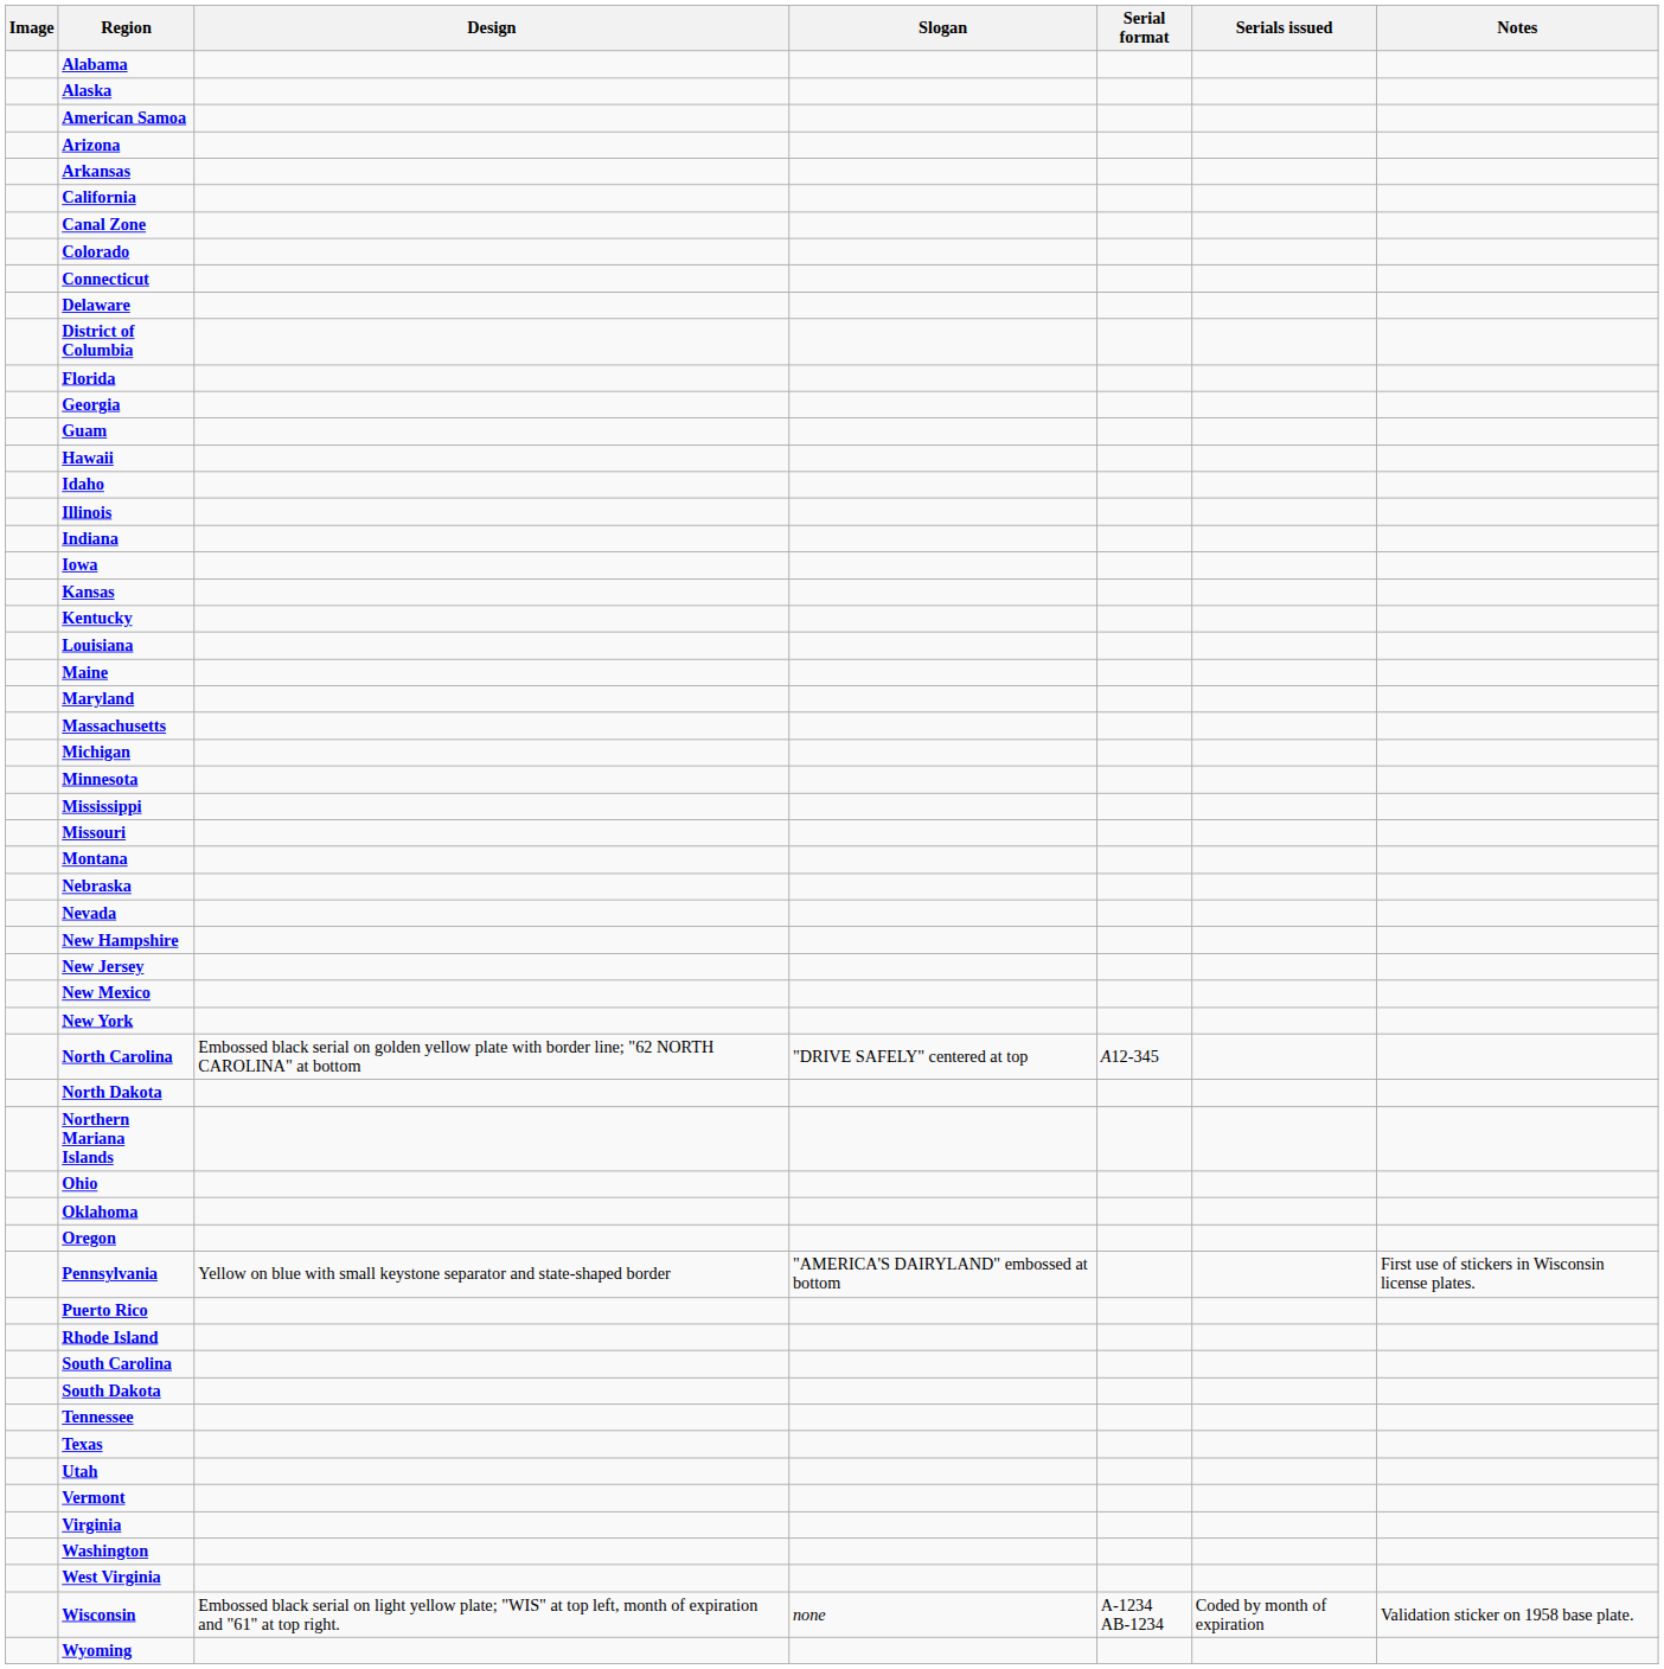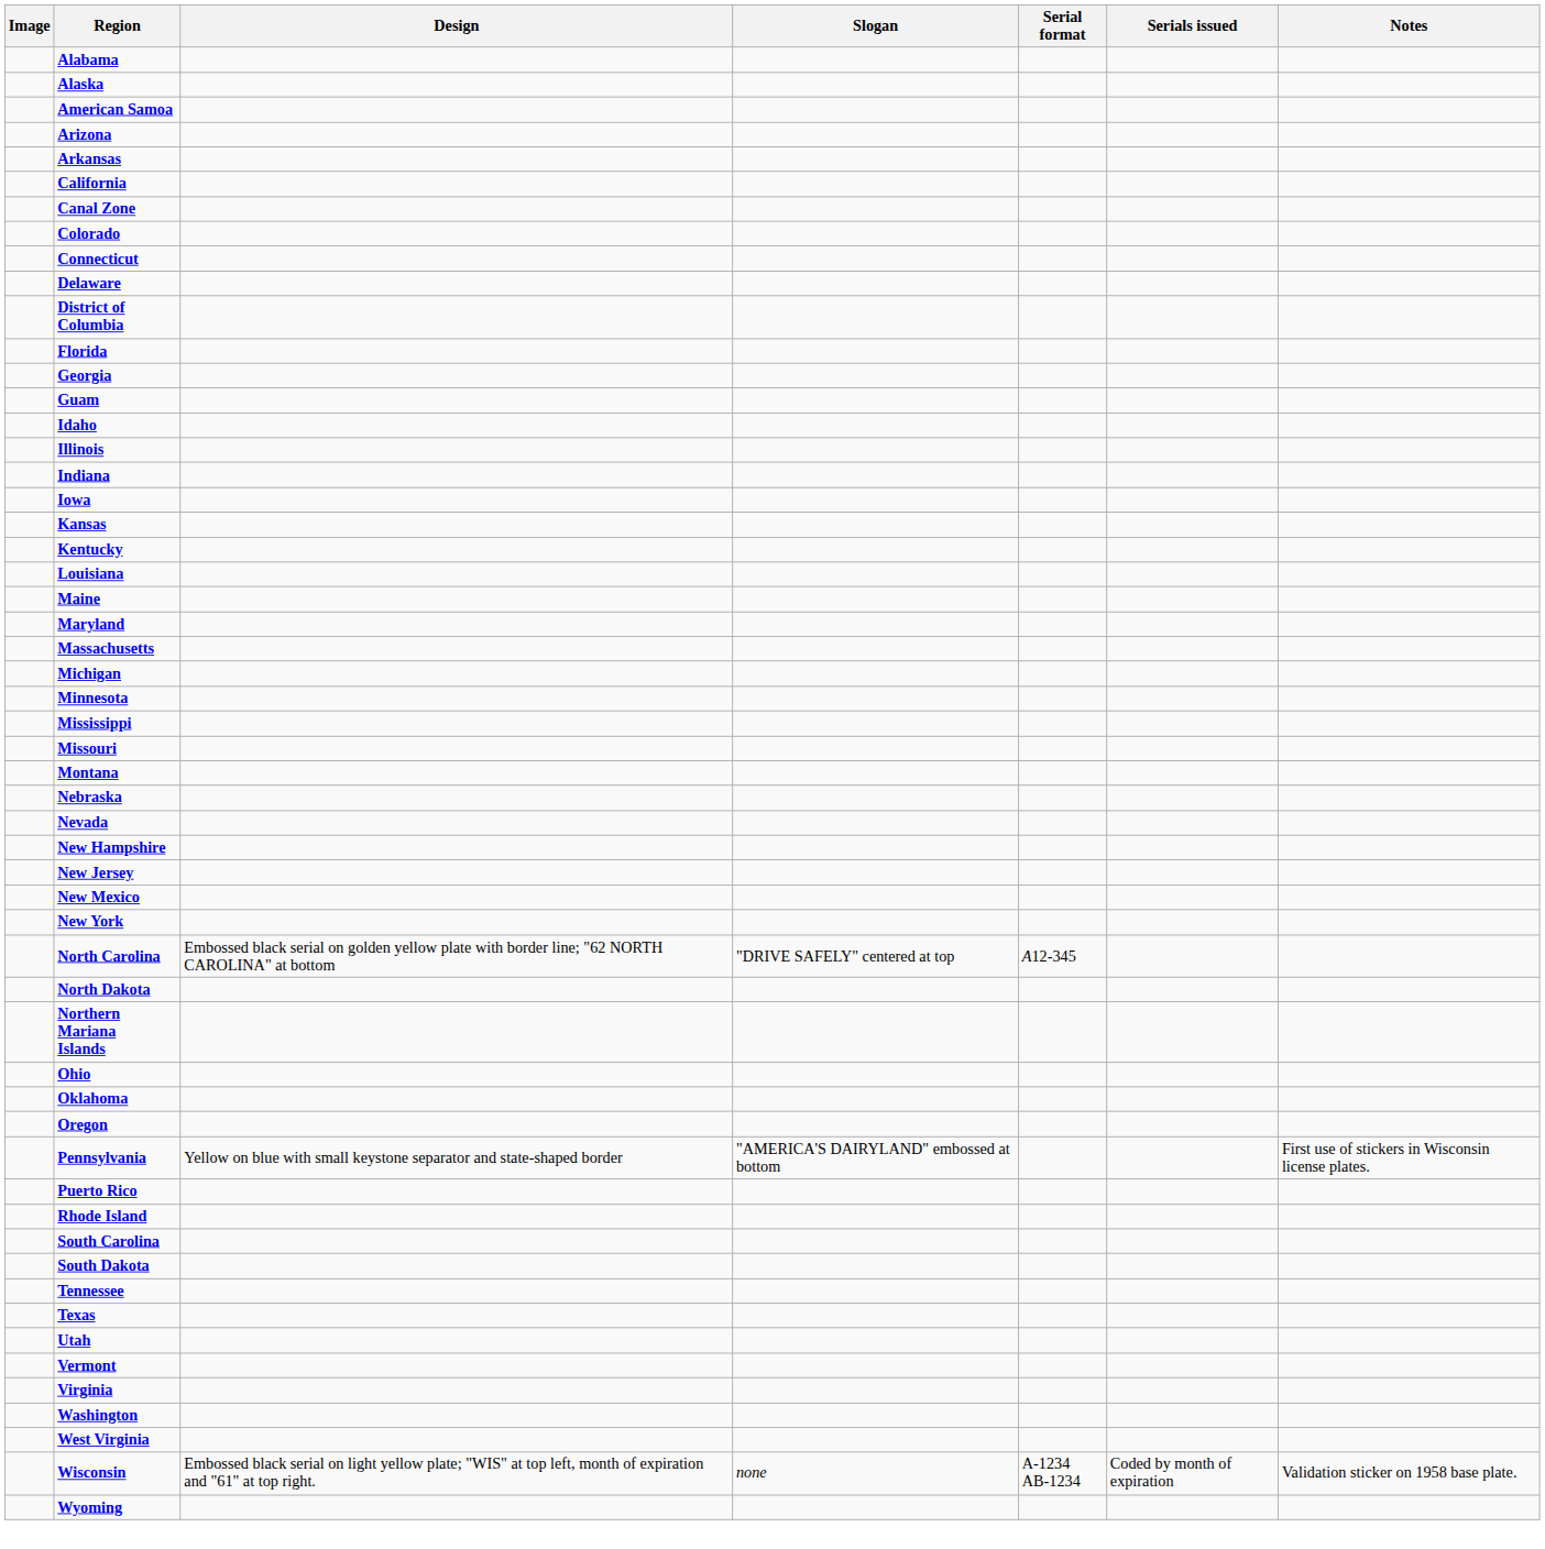 <table class="wikitable">
 <tr>
 <th>Image</th>
 <th>Region</th>
 <th>Design</th>
 <th>Slogan</th>
 <th>Serial format</th>
 <th>Serials issued</th>
 <th>Notes</th>
 </tr>
 <tr>
 <td></td>
 <td><strong><a href='#'>Alabama</a></strong></td>
 <td></td>
 <td></td>
 <td></td>
 <td></td>
 <td></td>
 </tr>
 <tr>
 <td></td>
 <td><strong><a href='#'>Alaska</a></strong></td>
 <td></td>
 <td></td>
 <td></td>
 <td></td>
 <td></td>
 </tr>
 <tr>
 <td></td>
 <td><strong><a href='#'>American Samoa</a></strong></td>
 <td></td>
 <td></td>
 <td></td>
 <td></td>
 <td></td>
 </tr>
 <tr>
 <td></td>
 <td><strong><a href='#'>Arizona</a></strong></td>
 <td></td>
 <td></td>
 <td></td>
 <td></td>
 <td></td>
 </tr>
 <tr>
 <td></td>
 <td><strong><a href='#'>Arkansas</a></strong></td>
 <td></td>
 <td></td>
 <td></td>
 <td></td>
 <td></td>
 </tr>
 <tr>
 <td></td>
 <td><strong><a href='#'>California</a></strong></td>
 <td></td>
 <td></td>
 <td></td>
 <td></td>
 <td></td>
 </tr>
 <tr>
 <td></td>
 <td><strong><a href='#'>Canal Zone</a></strong></td>
 <td></td>
 <td></td>
 <td></td>
 <td></td>
 <td></td>
 </tr>
 <tr>
 <td></td>
 <td><strong><a href='#'>Colorado</a></strong></td>
 <td></td>
 <td></td>
 <td></td>
 <td></td>
 <td></td>
 </tr>
 <tr>
 <td></td>
 <td><strong><a href='#'>Connecticut</a></strong></td>
 <td></td>
 <td></td>
 <td></td>
 <td></td>
 <td></td>
 </tr>
 <tr>
 <td></td>
 <td><strong><a href='#'>Delaware</a></strong></td>
 <td></td>
 <td></td>
 <td></td>
 <td></td>
 <td></td>
 </tr>
 <tr>
 <td></td>
 <td><strong><a href='#'>District of<br>Columbia</a></strong></td>
 <td></td>
 <td></td>
 <td></td>
 <td></td>
 <td></td>
 </tr>
 <tr>
 <td></td>
 <td><strong><a href='#'>Florida</a></strong></td>
 <td></td>
 <td></td>
 <td></td>
 <td></td>
 <td></td>
 </tr>
 <tr>
 <td></td>
 <td><strong><a href='#'>Georgia</a></strong></td>
 <td></td>
 <td></td>
 <td></td>
 <td></td>
 <td></td>
 </tr>
 <tr>
 <td></td>
 <td><strong><a href='#'>Guam</a></strong></td>
-<td></td>
-<td></td>
-<td></td>
-<td></td>
-<td></td>
-</tr>
-<tr>
-<td></td>
-<td><strong><a href='#'>Hawaii</a></strong></td>
 <td></td>
 <td></td>
 <td></td>
 <td></td>
 <td></td>
 </tr>
 <tr>
 <td></td>
 <td><strong><a href='#'>Idaho</a></strong></td>
 <td></td>
 <td></td>
 <td></td>
 <td></td>
 <td></td>
 </tr>
 <tr>
 <td></td>
 <td><strong><a href='#'>Illinois</a></strong></td>
 <td></td>
 <td></td>
 <td></td>
 <td></td>
 <td></td>
 </tr>
 <tr>
 <td></td>
 <td><strong><a href='#'>Indiana</a></strong></td>
 <td></td>
 <td></td>
 <td></td>
 <td></td>
 <td></td>
 </tr>
 <tr>
 <td></td>
 <td><strong><a href='#'>Iowa</a></strong></td>
 <td></td>
 <td></td>
 <td></td>
 <td></td>
 <td></td>
 </tr>
 <tr>
 <td></td>
 <td><strong><a href='#'>Kansas</a></strong></td>
 <td></td>
 <td></td>
 <td></td>
 <td></td>
 <td></td>
 </tr>
 <tr>
 <td></td>
 <td><strong><a href='#'>Kentucky</a></strong></td>
 <td></td>
 <td></td>
 <td></td>
 <td></td>
 <td></td>
 </tr>
 <tr>
 <td></td>
 <td><strong><a href='#'>Louisiana</a></strong></td>
 <td></td>
 <td></td>
 <td></td>
 <td></td>
 <td></td>
 </tr>
 <tr>
 <td></td>
 <td><strong><a href='#'>Maine</a></strong></td>
 <td></td>
 <td></td>
 <td></td>
 <td></td>
 <td></td>
 </tr>
 <tr>
 <td></td>
 <td><strong><a href='#'>Maryland</a></strong></td>
 <td></td>
 <td></td>
 <td></td>
 <td></td>
 <td></td>
 </tr>
 <tr>
 <td></td>
 <td><strong><a href='#'>Massachusetts</a></strong></td>
 <td></td>
 <td></td>
 <td></td>
 <td></td>
 <td></td>
 </tr>
 <tr>
 <td></td>
 <td><strong><a href='#'>Michigan</a></strong></td>
 <td></td>
 <td></td>
 <td></td>
 <td></td>
 <td></td>
 </tr>
 <tr>
 <td></td>
 <td><strong><a href='#'>Minnesota</a></strong></td>
 <td></td>
 <td></td>
 <td></td>
 <td></td>
 <td></td>
 </tr>
 <tr>
 <td></td>
 <td><strong><a href='#'>Mississippi</a></strong></td>
 <td></td>
 <td></td>
 <td></td>
 <td></td>
 <td></td>
 </tr>
 <tr>
 <td></td>
 <td><strong><a href='#'>Missouri</a></strong></td>
 <td></td>
 <td></td>
 <td></td>
 <td></td>
 <td></td>
 </tr>
 <tr>
 <td></td>
 <td><strong><a href='#'>Montana</a></strong></td>
 <td></td>
 <td></td>
 <td></td>
 <td></td>
 <td></td>
 </tr>
 <tr>
 <td></td>
 <td><strong><a href='#'>Nebraska</a></strong></td>
 <td></td>
 <td></td>
 <td></td>
 <td></td>
 <td></td>
 </tr>
 <tr>
 <td></td>
 <td><strong><a href='#'>Nevada</a></strong></td>
 <td></td>
 <td></td>
 <td></td>
 <td></td>
 <td></td>
 </tr>
 <tr>
 <td></td>
 <td><strong><a href='#'>New Hampshire</a></strong></td>
 <td></td>
 <td></td>
 <td></td>
 <td></td>
 <td></td>
 </tr>
 <tr>
 <td></td>
 <td><strong><a href='#'>New Jersey</a></strong></td>
 <td></td>
 <td></td>
 <td></td>
 <td></td>
 <td></td>
 </tr>
 <tr>
 <td></td>
 <td><strong><a href='#'>New Mexico</a></strong></td>
 <td></td>
 <td></td>
 <td></td>
 <td></td>
 <td></td>
 </tr>
 <tr>
 <td></td>
 <td><strong><a href='#'>New York</a></strong></td>
 <td></td>
 <td></td>
 <td></td>
 <td></td>
 <td></td>
 </tr>
 <tr>
 <td></td>
 <td><strong><a href='#'>North Carolina</a></strong></td>
 <td>Embossed black serial on golden yellow plate with border line; "62 NORTH CAROLINA" at bottom</td>
 <td>"DRIVE SAFELY" centered at top</td>
 <td><em>A</em>12-345</td>
 <td></td>
 <td></td>
 </tr>
 <tr>
 <td></td>
 <td><strong><a href='#'>North Dakota</a></strong></td>
 <td></td>
 <td></td>
 <td></td>
 <td></td>
 <td></td>
 </tr>
 <tr>
 <td></td>
 <td><strong><a href='#'>Northern Mariana<br> Islands</a></strong></td>
 <td></td>
 <td></td>
 <td></td>
 <td></td>
 <td></td>
 </tr>
 <tr>
 <td></td>
 <td><strong><a href='#'>Ohio</a></strong></td>
 <td></td>
 <td></td>
 <td></td>
 <td></td>
 <td></td>
 </tr>
 <tr>
 <td></td>
 <td><strong><a href='#'>Oklahoma</a></strong></td>
 <td></td>
 <td></td>
 <td></td>
 <td></td>
 <td></td>
 </tr>
 <tr>
 <td></td>
 <td><strong><a href='#'>Oregon</a></strong></td>
 <td></td>
 <td></td>
 <td></td>
 <td></td>
 <td></td>
 </tr>
 <tr>
 <td></td>
 <td><strong><a href='#'>Pennsylvania</a></strong></td>
 <td>Yellow on blue with small keystone separator and state-shaped border</td>
 <td>"AMERICA'S DAIRYLAND" embossed at bottom</td>
 <td></td>
 <td></td>
 <td>First use of stickers in Wisconsin license plates.</td>
 </tr>
 <tr>
 <td></td>
 <td><strong><a href='#'>Puerto Rico</a></strong></td>
 <td></td>
 <td></td>
 <td></td>
 <td></td>
 <td></td>
 </tr>
 <tr>
 <td></td>
 <td><strong><a href='#'>Rhode Island</a></strong></td>
 <td></td>
 <td></td>
 <td></td>
 <td></td>
 <td></td>
 </tr>
 <tr>
 <td></td>
 <td><strong><a href='#'>South Carolina</a></strong></td>
 <td></td>
 <td></td>
 <td></td>
 <td></td>
 <td></td>
 </tr>
 <tr>
 <td></td>
 <td><strong><a href='#'>South Dakota</a></strong></td>
 <td></td>
 <td></td>
 <td></td>
 <td></td>
 <td></td>
 </tr>
 <tr>
 <td></td>
 <td><strong><a href='#'>Tennessee</a></strong></td>
 <td></td>
 <td></td>
 <td></td>
 <td></td>
 <td></td>
 </tr>
 <tr>
 <td></td>
 <td><strong><a href='#'>Texas</a></strong></td>
 <td></td>
 <td></td>
 <td></td>
 <td></td>
 <td></td>
 </tr>
 <tr>
 <td></td>
 <td><strong><a href='#'>Utah</a></strong></td>
 <td></td>
 <td></td>
 <td></td>
 <td></td>
 <td></td>
 </tr>
 <tr>
 <td></td>
 <td><strong><a href='#'>Vermont</a></strong></td>
 <td></td>
 <td></td>
 <td></td>
 <td></td>
 <td></td>
 </tr>
 <tr>
 <td></td>
 <td><strong><a href='#'>Virginia</a></strong></td>
 <td></td>
 <td></td>
 <td></td>
 <td></td>
 <td></td>
 </tr>
 <tr>
 <td></td>
 <td><strong><a href='#'>Washington</a></strong></td>
 <td></td>
 <td></td>
 <td></td>
 <td></td>
 <td></td>
 </tr>
 <tr>
 <td></td>
 <td><strong><a href='#'>West Virginia</a></strong></td>
 <td></td>
 <td></td>
 <td></td>
 <td></td>
 <td></td>
 </tr>
 <tr>
 <td></td>
 <td><strong><a href='#'>Wisconsin</a></strong></td>
 <td>Embossed black serial on light yellow plate; "WIS" at top left, month of expiration and "61" at top right.</td>
 <td><em>none</em></td>
 <td>A-1234<br>AB-1234</td>
 <td>Coded by month of expiration</td>
 <td>Validation sticker on 1958 base plate.</td>
 </tr>
 <tr>
 <td></td>
 <td><strong><a href='#'>Wyoming</a></strong></td>
 <td></td>
 <td></td>
 <td></td>
 <td></td>
 <td></td>
 </tr>
 </table>
